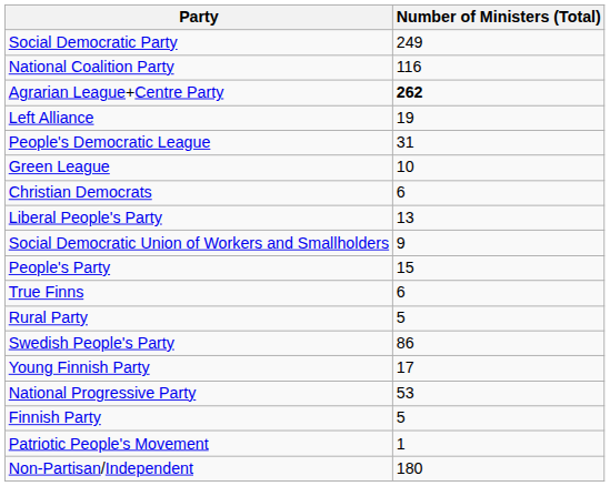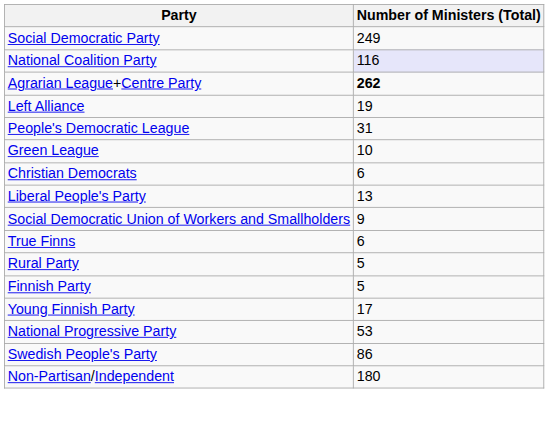 <table class="wikitable sortable">
 <tr>
 <th>Party</th>
 <th>Number of Ministers (Total)</th>
 </tr>
 <tr>
 <td><a href='#'>Social Democratic Party</a></td>
 <td>249</td>
 </tr>
 <tr>
 <td><a href='#'>National Coalition Party</a></td>
-<td>116</td>
+<td style="background: lavender;">116</td>
 </tr>
 <tr>
 <td><a href='#'>Agrarian League</a>+<a href='#'>Centre Party</a></td>
 <td><strong>262</strong></td>
 </tr>
 <tr>
 <td><a href='#'>Left Alliance</a></td>
 <td>19</td>
 </tr>
 <tr>
 <td><a href='#'>People's Democratic League</a></td>
 <td>31</td>
 </tr>
 <tr>
 <td><a href='#'>Green League</a></td>
 <td>10</td>
 </tr>
 <tr>
 <td><a href='#'>Christian Democrats</a></td>
 <td>6</td>
 </tr>
 <tr>
 <td><a href='#'>Liberal People's Party</a></td>
 <td>13</td>
 </tr>
 <tr>
 <td><a href='#'>Social Democratic Union of Workers and Smallholders</a></td>
 <td>9</td>
 </tr>
 <tr>
-<td><a href='#'>People's Party</a></td>
-<td>15</td>
-</tr>
-<tr>
 <td><a href='#'>True Finns</a></td>
 <td>6</td>
 </tr>
 <tr>
 <td><a href='#'>Rural Party</a></td>
 <td>5</td>
 </tr>
 <tr>
-<td><a href='#'>Swedish People's Party</a></td>
-<td>86</td>
+<td><a href='#'>Finnish Party</a></td>
+<td>5</td>
 </tr>
 <tr>
 <td><a href='#'>Young Finnish Party</a></td>
 <td>17</td>
 </tr>
 <tr>
 <td><a href='#'>National Progressive Party</a></td>
 <td>53</td>
 </tr>
 <tr>
-<td><a href='#'>Finnish Party</a></td>
-<td>5</td>
-</tr>
-<tr>
-<td><a href='#'>Patriotic People's Movement</a></td>
-<td>1</td>
+<td><a href='#'>Swedish People's Party</a></td>
+<td>86</td>
 </tr>
 <tr>
 <td><a href='#'>Non-Partisan</a>/<a href='#'>Independent</a></td>
 <td>180</td>
 </tr>
 </table>
